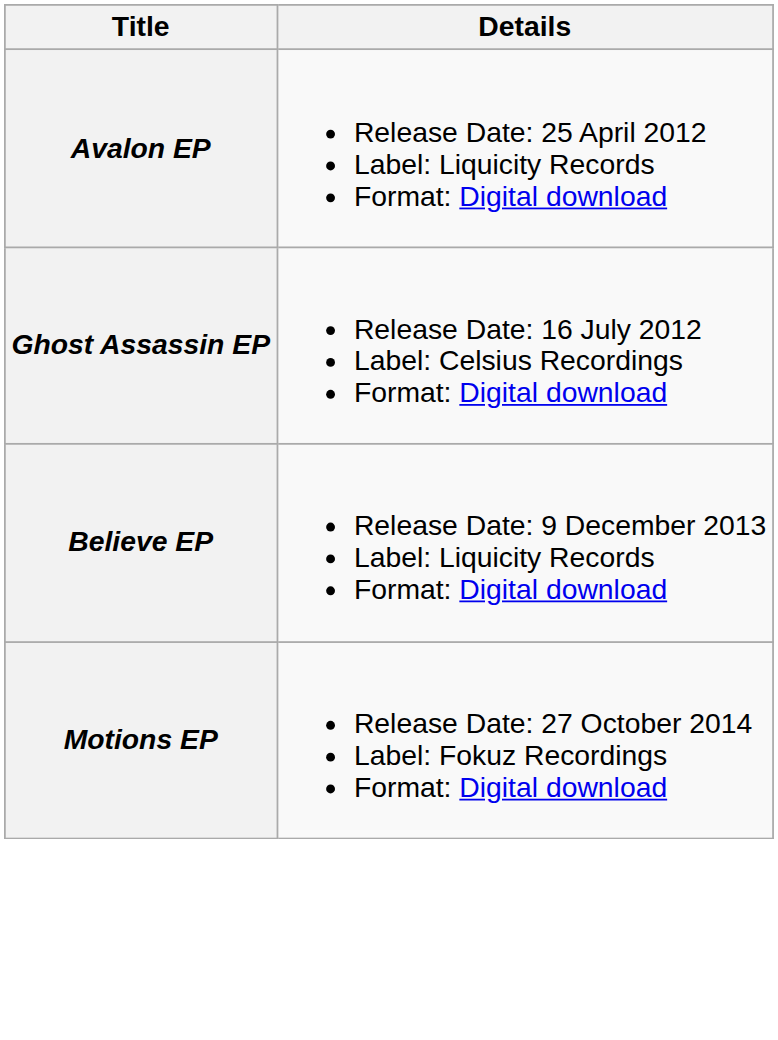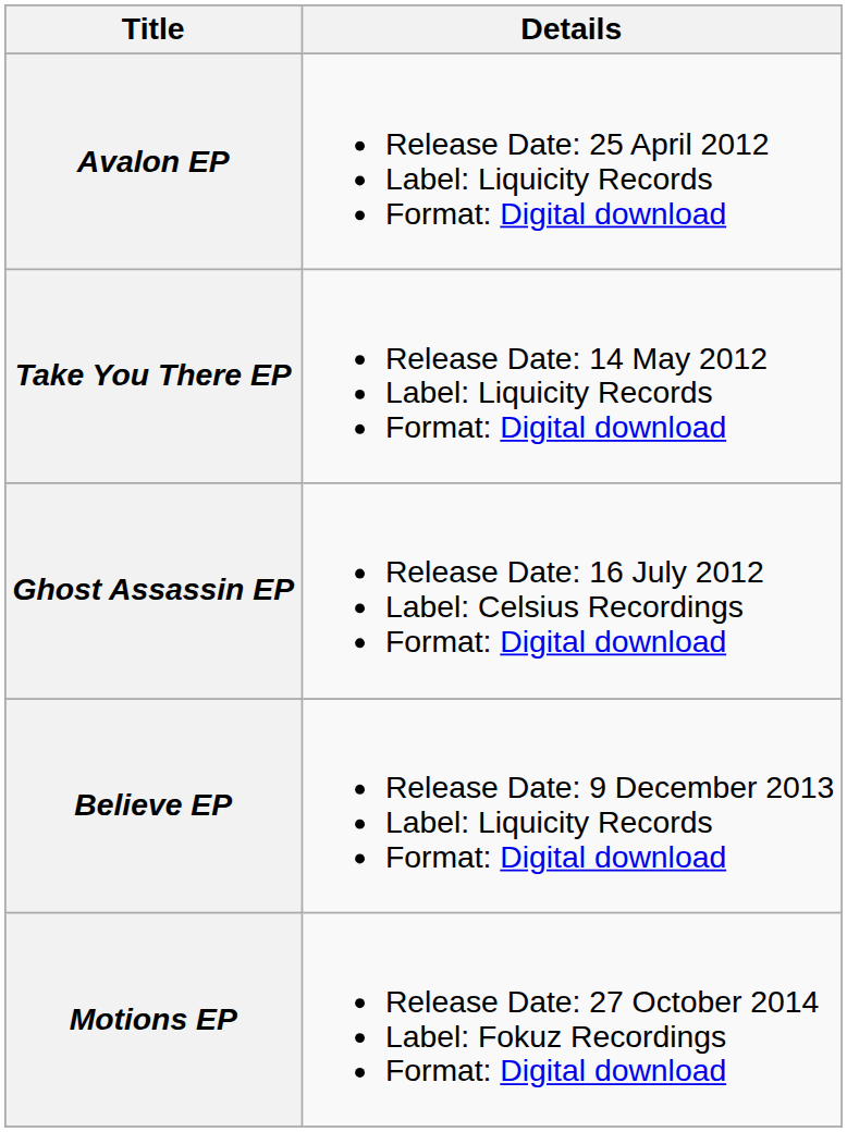 <table class="wikitable plainrowheaders">
 <tr>
 <th>Title</th>
 <th>Details</th>
 </tr>
 <tr>
 <th scope="row"><em>Avalon EP</em></th>
 <td><br><ul><li>Release Date: 25 April 2012</li><li>Label: Liquicity Records</li><li>Format: <a href='#'>Digital download</a></li></ul></td>
+</tr>
+<tr>
+<th scope="row"><em>Take You There EP</em></th>
+<td><br><ul><li>Release Date: 14 May 2012</li><li>Label: Liquicity Records</li><li>Format: <a href='#'>Digital download</a></li></ul></td>
 </tr>
 <tr>
 <th scope="row"><em>Ghost Assassin EP</em></th>
 <td><br><ul><li>Release Date: 16 July 2012</li><li>Label: Celsius Recordings</li><li>Format: <a href='#'>Digital download</a></li></ul></td>
 </tr>
 <tr>
 <th scope="row"><em>Believe EP</em></th>
 <td><br><ul><li>Release Date: 9 December 2013</li><li>Label: Liquicity Records</li><li>Format: <a href='#'>Digital download</a></li></ul></td>
 </tr>
 <tr>
 <th scope="row"><em>Motions EP</em></th>
 <td><br><ul><li>Release Date: 27 October 2014</li><li>Label: Fokuz Recordings</li><li>Format: <a href='#'>Digital download</a></li></ul></td>
 </tr>
 </table>
